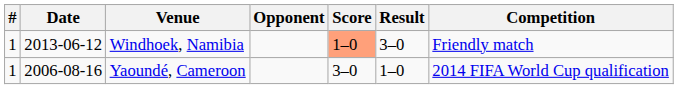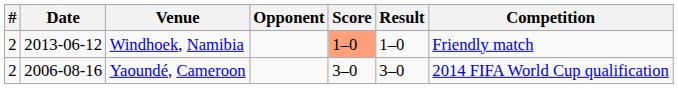 <table class="wikitable">
 <tr>
 <th>#</th>
 <th>Date</th>
 <th>Venue</th>
 <th>Opponent</th>
 <th>Score</th>
 <th>Result</th>
 <th>Competition</th>
 </tr>
 <tr>
-<td>1</td>
+<td>2</td>
 <td>2013-06-12</td>
 <td><a href='#'>Windhoek</a>, <a href='#'>Namibia</a></td>
 <td></td>
 <td style="background: lightsalmon;">1–0</td>
-<td>3–0</td>
+<td>1–0</td>
 <td><a href='#'>Friendly match</a></td>
 </tr>
 <tr>
-<td>1</td>
+<td>2</td>
 <td>2006-08-16</td>
 <td><a href='#'>Yaoundé</a>, <a href='#'>Cameroon</a></td>
 <td></td>
 <td>3–0</td>
-<td>1–0</td>
+<td>3–0</td>
 <td><a href='#'>2014 FIFA World Cup qualification</a></td>
 </tr>
 </table>
